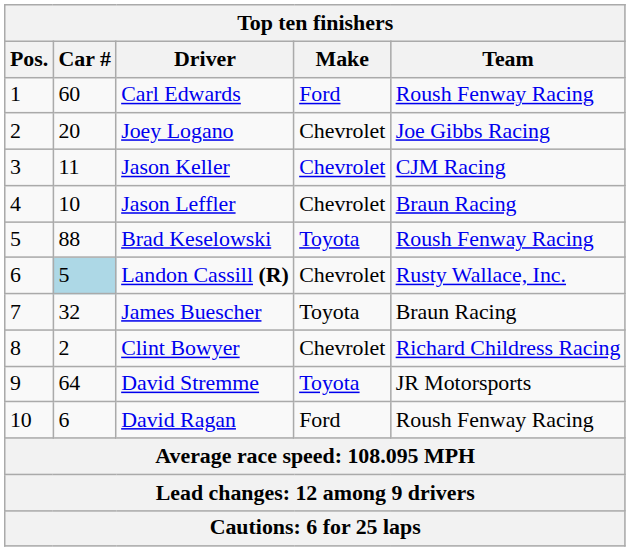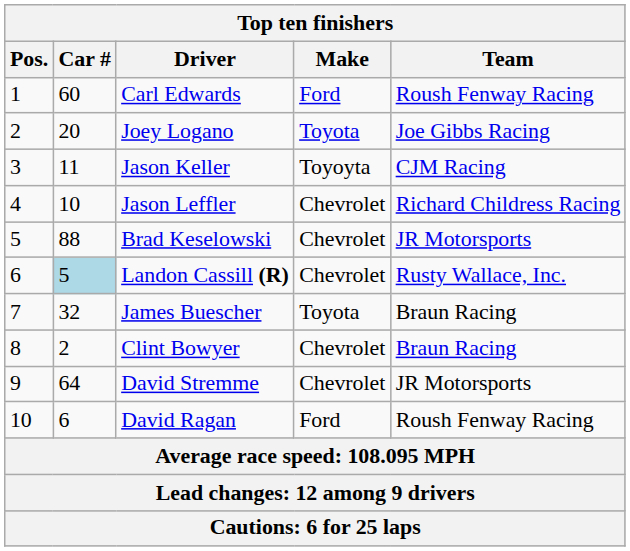 <table class="wikitable" style="font-size: 90%;">
 <tr>
 <th colspan=9>Top ten finishers</th>
 </tr>
 <tr>
 <th>Pos.</th>
 <th>Car #</th>
 <th>Driver</th>
 <th>Make</th>
 <th>Team</th>
 </tr>
 <tr>
 <td>1</td>
 <td>60</td>
 <td><a href='#'>Carl Edwards</a></td>
 <td><a href='#'>Ford</a></td>
 <td><a href='#'>Roush Fenway Racing</a></td>
 </tr>
 <tr>
 <td>2</td>
 <td>20</td>
 <td><a href='#'>Joey Logano</a></td>
-<td>Chevrolet</td>
+<td><a href='#'>Toyota</a></td>
 <td><a href='#'>Joe Gibbs Racing</a></td>
 </tr>
 <tr>
 <td>3</td>
 <td>11</td>
 <td><a href='#'>Jason Keller</a></td>
-<td><a href='#'>Chevrolet</a></td>
+<td>Toyoyta</td>
 <td><a href='#'>CJM Racing</a></td>
 </tr>
 <tr>
 <td>4</td>
 <td>10</td>
 <td><a href='#'>Jason Leffler</a></td>
 <td>Chevrolet</td>
-<td><a href='#'>Braun Racing</a></td>
+<td><a href='#'>Richard Childress Racing</a></td>
 </tr>
 <tr>
 <td>5</td>
 <td>88</td>
 <td><a href='#'>Brad Keselowski</a></td>
-<td><a href='#'>Toyota</a></td>
-<td><a href='#'>Roush Fenway Racing</a></td>
+<td>Chevrolet</td>
+<td><a href='#'>JR Motorsports</a></td>
 </tr>
 <tr>
 <td>6</td>
 <td style="background: lightblue;">5</td>
 <td><a href='#'>Landon Cassill</a> <strong>(R)</strong></td>
 <td>Chevrolet</td>
 <td><a href='#'>Rusty Wallace, Inc.</a></td>
 </tr>
 <tr>
 <td>7</td>
 <td>32</td>
 <td><a href='#'>James Buescher</a></td>
 <td>Toyota</td>
 <td>Braun Racing</td>
 </tr>
 <tr>
 <td>8</td>
 <td>2</td>
 <td><a href='#'>Clint Bowyer</a></td>
 <td>Chevrolet</td>
-<td><a href='#'>Richard Childress Racing</a></td>
+<td><a href='#'>Braun Racing</a></td>
 </tr>
 <tr>
 <td>9</td>
 <td>64</td>
 <td><a href='#'>David Stremme</a></td>
-<td><a href='#'>Toyota</a></td>
+<td>Chevrolet</td>
 <td>JR Motorsports</td>
 </tr>
 <tr>
 <td>10</td>
 <td>6</td>
 <td><a href='#'>David Ragan</a></td>
 <td>Ford</td>
 <td>Roush Fenway Racing</td>
 </tr>
 <tr>
 <th colspan=9>Average race speed: 108.095 MPH</th>
 </tr>
 <tr>
 <th colspan=9>Lead changes: 12 among 9 drivers</th>
 </tr>
 <tr>
 <th colspan=9>Cautions: 6 for 25 laps</th>
 </tr>
 </table>
